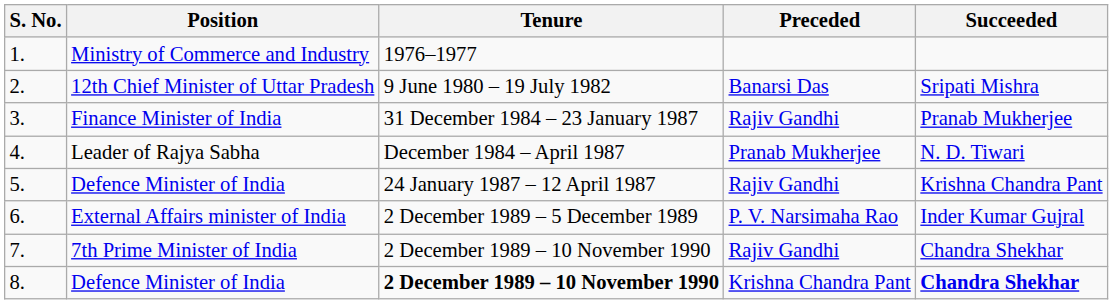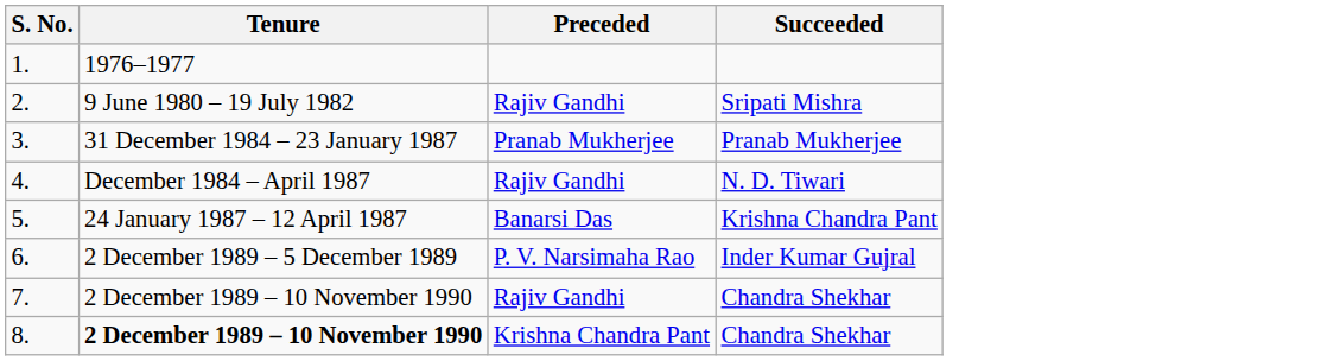 <table class="wikitable">
 <tr>
 <th>S. No.</th>
-<th>Position</th>
 <th>Tenure</th>
 <th>Preceded</th>
 <th>Succeeded</th>
 </tr>
 <tr>
 <td>1.</td>
-<td><a href='#'>Ministry of Commerce and Industry</a></td>
 <td>1976–1977</td>
 <td></td>
 <td></td>
 </tr>
 <tr>
 <td>2.</td>
-<td><a href='#'>12th Chief Minister of Uttar Pradesh</a></td>
 <td>9 June 1980 –  19 July 1982</td>
-<td><a href='#'>Banarsi Das</a></td>
+<td><a href='#'>Rajiv Gandhi</a></td>
 <td><a href='#'>Sripati Mishra</a></td>
 </tr>
 <tr>
 <td>3.</td>
-<td><a href='#'>Finance Minister of India</a></td>
 <td>31 December 1984 –   23 January 1987</td>
-<td><a href='#'>Rajiv Gandhi</a></td>
+<td><a href='#'>Pranab Mukherjee</a></td>
 <td><a href='#'>Pranab Mukherjee</a></td>
 </tr>
 <tr>
 <td>4.</td>
-<td>Leader of Rajya Sabha</td>
 <td>December 1984      –   April 1987</td>
-<td><a href='#'>Pranab Mukherjee</a></td>
+<td><a href='#'>Rajiv Gandhi</a></td>
 <td><a href='#'>N. D. Tiwari</a></td>
 </tr>
 <tr>
 <td>5.</td>
-<td><a href='#'>Defence Minister of India</a></td>
 <td>24 January 1987     –   12 April 1987</td>
-<td><a href='#'>Rajiv Gandhi</a></td>
+<td><a href='#'>Banarsi Das</a></td>
 <td><a href='#'>Krishna Chandra Pant</a></td>
 </tr>
 <tr>
 <td>6.</td>
-<td><a href='#'>External Affairs minister of India</a></td>
 <td>2 December 1989    –    5 December 1989</td>
 <td><a href='#'>P. V. Narsimaha Rao</a></td>
 <td><a href='#'>Inder Kumar Gujral</a></td>
 </tr>
 <tr>
 <td>7.</td>
-<td><a href='#'>7th Prime Minister of India</a></td>
 <td>2 December 1989    –   10 November 1990</td>
 <td><a href='#'>Rajiv Gandhi</a></td>
 <td><a href='#'>Chandra Shekhar</a></td>
 </tr>
 <tr>
 <td>8.</td>
-<td><a href='#'>Defence Minister of India</a></td>
 <td><strong>2 December 1989    –   10 November 1990</strong></td>
 <td><a href='#'>Krishna Chandra Pant</a></td>
-<td><strong><a href='#'>Chandra Shekhar</a></strong></td>
+<td><a href='#'>Chandra Shekhar</a></td>
 </tr>
 </table>
